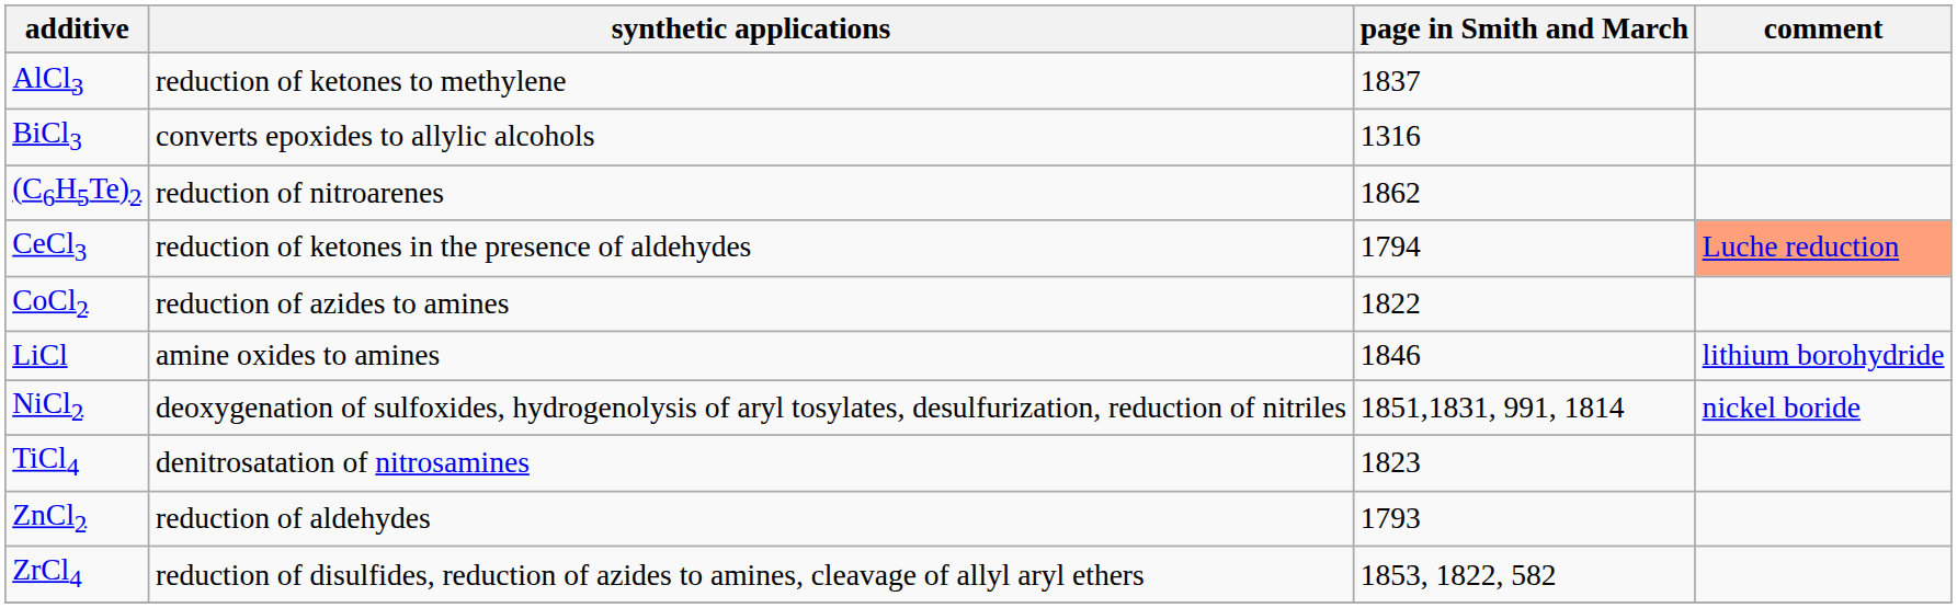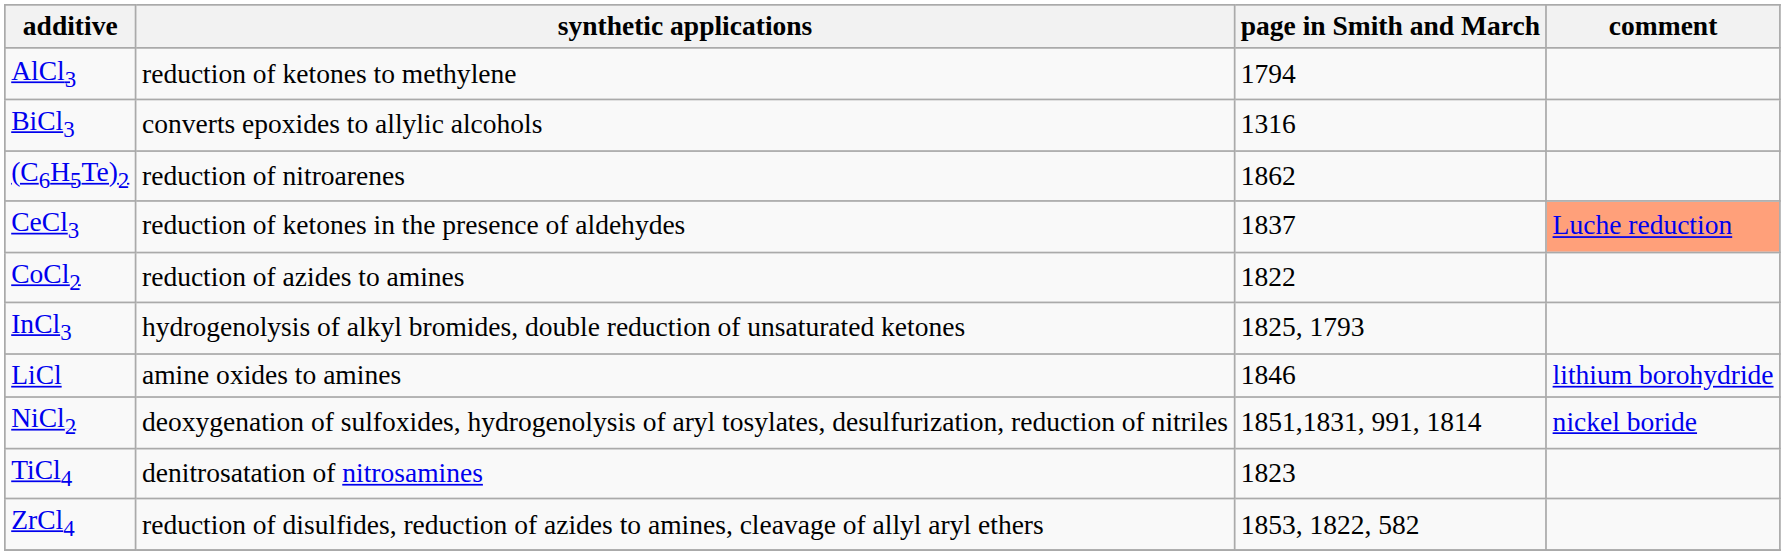 <table class="wikitable">
 <tr>
 <th>additive</th>
 <th>synthetic applications</th>
 <th>page in Smith and March</th>
 <th>comment</th>
 </tr>
 <tr>
 <td><a href='#'>AlCl<sub>3</sub></a></td>
 <td>reduction of ketones to methylene</td>
-<td>1837</td>
+<td>1794</td>
 <td></td>
 </tr>
 <tr>
 <td><a href='#'>BiCl<sub>3</sub></a></td>
 <td>converts epoxides to allylic alcohols</td>
 <td>1316</td>
 <td></td>
 </tr>
 <tr>
 <td><a href='#'>(C<sub>6</sub>H<sub>5</sub>Te)<sub>2</sub></a></td>
 <td>reduction of nitroarenes</td>
 <td>1862</td>
 </tr>
 <tr>
 <td><a href='#'>CeCl<sub>3</sub></a></td>
 <td>reduction of ketones  in the presence of aldehydes</td>
-<td>1794</td>
+<td>1837</td>
 <td style="background: lightsalmon;"><a href='#'>Luche reduction</a></td>
 </tr>
 <tr>
 <td><a href='#'>CoCl<sub>2</sub></a></td>
 <td>reduction of azides to amines</td>
 <td>1822</td>
+<td></td>
+</tr>
+<tr>
+<td><a href='#'>InCl<sub>3</sub></a></td>
+<td>hydrogenolysis of alkyl bromides, double reduction of unsaturated ketones</td>
+<td>1825, 1793</td>
 <td></td>
 </tr>
 <tr>
 <td><a href='#'>LiCl</a></td>
 <td>amine oxides to amines</td>
 <td>1846</td>
 <td><a href='#'>lithium borohydride</a></td>
 </tr>
 <tr>
 <td><a href='#'>NiCl<sub>2</sub></a></td>
 <td>deoxygenation of sulfoxides, hydrogenolysis of aryl tosylates, desulfurization, reduction of nitriles</td>
 <td>1851,1831, 991, 1814</td>
 <td><a href='#'>nickel boride</a></td>
 </tr>
 <tr>
 <td><a href='#'>TiCl<sub>4</sub></a></td>
 <td>denitrosatation of <a href='#'>nitrosamines</a></td>
 <td>1823</td>
 <td></td>
 </tr>
 <tr>
-<td><a href='#'>ZnCl<sub>2</sub></a></td>
-<td>reduction of aldehydes</td>
-<td>1793</td>
-<td></td>
-</tr>
-<tr>
 <td><a href='#'>ZrCl<sub>4</sub></a></td>
 <td>reduction of disulfides, reduction of azides to amines, cleavage of allyl aryl ethers</td>
 <td>1853, 1822, 582</td>
 <td></td>
 </tr>
 <tr>
 </tr>
 </table>
